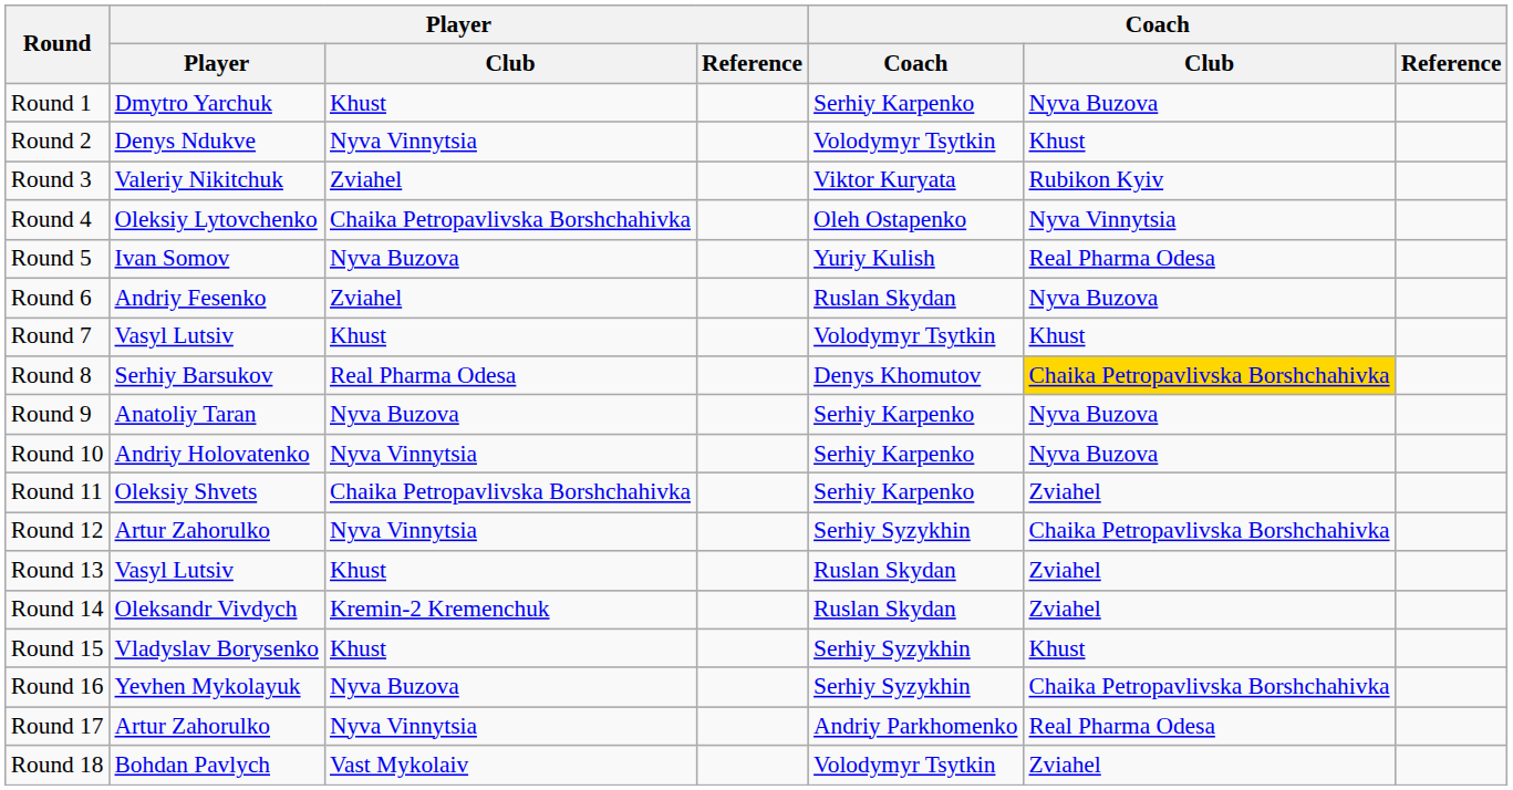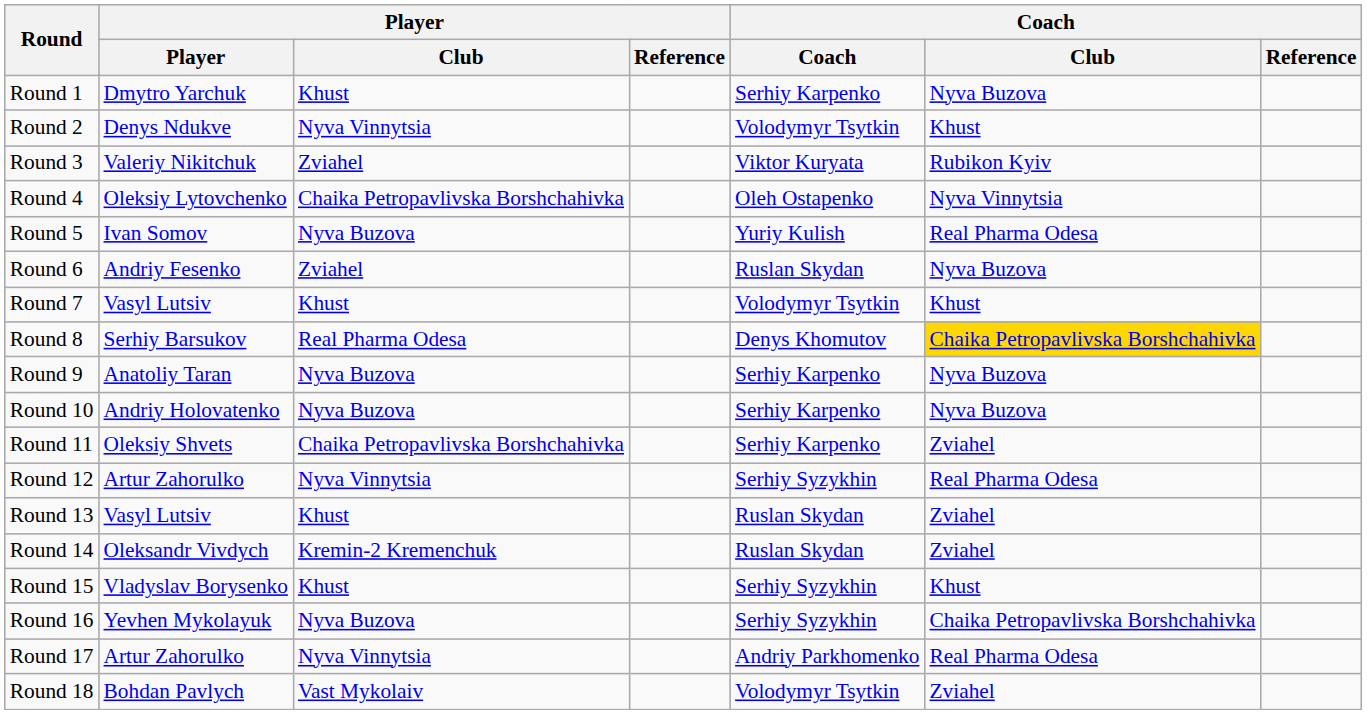 <table class="wikitable collapsible autocollapse" style="text-align:left; font-size:85%">
 <tr>
 <th rowspan="2">Round</th>
 <th colspan="3">Player</th>
 <th colspan="3">Coach</th>
 </tr>
 <tr>
 <th>Player</th>
 <th>Club</th>
 <th>Reference</th>
 <th>Coach</th>
 <th>Club</th>
 <th>Reference</th>
 </tr>
 <tr>
 <td>Round 1</td>
 <td> <a href='#'>Dmytro Yarchuk</a></td>
 <td><a href='#'>Khust</a></td>
 <td align=center></td>
 <td> <a href='#'>Serhiy Karpenko</a></td>
 <td><a href='#'>Nyva Buzova</a></td>
 <td align=center></td>
 </tr>
 <tr>
 <td>Round 2</td>
 <td> <a href='#'>Denys Ndukve</a></td>
 <td><a href='#'>Nyva Vinnytsia</a></td>
 <td align=center></td>
 <td> <a href='#'>Volodymyr Tsytkin</a></td>
 <td><a href='#'>Khust</a></td>
 <td align=center></td>
 </tr>
 <tr>
 <td>Round 3</td>
 <td> <a href='#'>Valeriy Nikitchuk</a></td>
 <td><a href='#'>Zviahel</a></td>
 <td align=center></td>
 <td> <a href='#'>Viktor Kuryata</a></td>
 <td><a href='#'>Rubikon Kyiv</a></td>
 <td align=center></td>
 </tr>
 <tr>
 <td>Round 4</td>
 <td> <a href='#'>Oleksiy Lytovchenko</a></td>
 <td><a href='#'>Chaika Petropavlivska Borshchahivka</a></td>
 <td align=center></td>
 <td> <a href='#'>Oleh Ostapenko</a></td>
 <td><a href='#'>Nyva Vinnytsia</a></td>
 <td align=center></td>
 </tr>
 <tr>
 <td>Round 5</td>
 <td> <a href='#'>Ivan Somov</a></td>
 <td><a href='#'>Nyva Buzova</a></td>
 <td align=center></td>
 <td> <a href='#'>Yuriy Kulish</a></td>
 <td><a href='#'>Real Pharma Odesa</a></td>
 <td align=center></td>
 </tr>
 <tr>
 <td>Round 6</td>
 <td> <a href='#'>Andriy Fesenko</a></td>
 <td><a href='#'>Zviahel</a></td>
 <td align=center></td>
 <td> <a href='#'>Ruslan Skydan</a></td>
 <td><a href='#'>Nyva Buzova</a></td>
 <td align=center></td>
 </tr>
 <tr>
 <td>Round 7</td>
 <td> <a href='#'>Vasyl Lutsiv</a></td>
 <td><a href='#'>Khust</a></td>
 <td align=center></td>
 <td> <a href='#'>Volodymyr Tsytkin</a></td>
 <td><a href='#'>Khust</a></td>
 <td align=center></td>
 </tr>
 <tr>
 <td>Round 8</td>
 <td> <a href='#'>Serhiy Barsukov</a></td>
 <td><a href='#'>Real Pharma Odesa</a></td>
 <td align=center></td>
 <td> <a href='#'>Denys Khomutov</a></td>
 <td style="background: gold;"><a href='#'>Chaika Petropavlivska Borshchahivka</a></td>
 <td align=center></td>
 </tr>
 <tr>
 <td>Round 9</td>
 <td> <a href='#'>Anatoliy Taran</a></td>
 <td><a href='#'>Nyva Buzova</a></td>
 <td align=center></td>
 <td> <a href='#'>Serhiy Karpenko</a></td>
 <td><a href='#'>Nyva Buzova</a></td>
 <td align=center></td>
 </tr>
 <tr>
 <td>Round 10</td>
 <td> <a href='#'>Andriy Holovatenko</a></td>
-<td><a href='#'>Nyva Vinnytsia</a></td>
+<td><a href='#'>Nyva Buzova</a></td>
 <td align=center></td>
 <td> <a href='#'>Serhiy Karpenko</a></td>
 <td><a href='#'>Nyva Buzova</a></td>
 <td align=center></td>
 </tr>
 <tr>
 <td>Round 11</td>
 <td> <a href='#'>Oleksiy Shvets</a></td>
 <td><a href='#'>Chaika Petropavlivska Borshchahivka</a></td>
 <td align=center></td>
 <td> <a href='#'>Serhiy Karpenko</a></td>
 <td><a href='#'>Zviahel</a></td>
 <td align=center></td>
 </tr>
 <tr>
 <td>Round 12</td>
 <td> <a href='#'>Artur Zahorulko</a></td>
 <td><a href='#'>Nyva Vinnytsia</a></td>
 <td align=center></td>
 <td> <a href='#'>Serhiy Syzykhin</a></td>
-<td><a href='#'>Chaika Petropavlivska Borshchahivka</a></td>
+<td><a href='#'>Real Pharma Odesa</a></td>
 <td align=center></td>
 </tr>
 <tr>
 <td>Round 13</td>
 <td> <a href='#'>Vasyl Lutsiv</a></td>
 <td><a href='#'>Khust</a></td>
 <td align=center></td>
 <td> <a href='#'>Ruslan Skydan</a></td>
 <td><a href='#'>Zviahel</a></td>
 <td align=center></td>
 </tr>
 <tr>
 <td>Round 14</td>
 <td> <a href='#'>Oleksandr Vivdych</a></td>
 <td><a href='#'>Kremin-2 Kremenchuk</a></td>
 <td align=center></td>
 <td> <a href='#'>Ruslan Skydan</a></td>
 <td><a href='#'>Zviahel</a></td>
 <td align=center></td>
 </tr>
 <tr>
 <td>Round 15</td>
 <td> <a href='#'>Vladyslav Borysenko</a></td>
 <td><a href='#'>Khust</a></td>
 <td align=center></td>
 <td> <a href='#'>Serhiy Syzykhin</a></td>
 <td><a href='#'>Khust</a></td>
 <td align=center></td>
 </tr>
 <tr>
 <td>Round 16</td>
 <td> <a href='#'>Yevhen Mykolayuk</a></td>
 <td><a href='#'>Nyva Buzova</a></td>
 <td align=center></td>
 <td> <a href='#'>Serhiy Syzykhin</a></td>
 <td><a href='#'>Chaika Petropavlivska Borshchahivka</a></td>
 <td align=center></td>
 </tr>
 <tr>
 <td>Round 17</td>
 <td> <a href='#'>Artur Zahorulko</a></td>
 <td><a href='#'>Nyva Vinnytsia</a></td>
 <td align=center></td>
 <td> <a href='#'>Andriy Parkhomenko</a></td>
 <td><a href='#'>Real Pharma Odesa</a></td>
 <td align=center></td>
 </tr>
 <tr>
 <td>Round 18</td>
 <td> <a href='#'>Bohdan Pavlych</a></td>
 <td><a href='#'>Vast Mykolaiv</a></td>
 <td align=center></td>
 <td> <a href='#'>Volodymyr Tsytkin</a></td>
 <td><a href='#'>Zviahel</a></td>
 <td align=center></td>
 </tr>
 <tr>
 </tr>
 </table>
